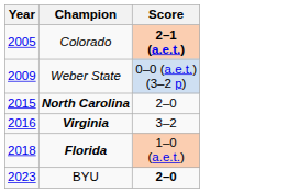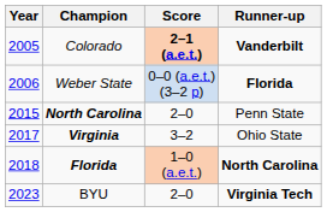 <table class="wikitable sortable" style="text-align:center">
 <tr>
 <th>Year</th>
 <th>Champion</th>
 <th>Score</th>
+<th>Runner-up</th>
 </tr>
 <tr>
 <td><a href='#'>2005</a></td>
 <td><em>Colorado</em></td>
 <td bgcolor="#FBCEB1"><strong>2–1<br>(<a href='#'>a.e.t.</a>)</strong></td>
+<td><strong>Vanderbilt</strong></td>
 </tr>
 <tr>
-<td><a href='#'>2009</a></td>
+<td><a href='#'>2006</a></td>
 <td><em>Weber State</em></td>
 <td bgcolor="#cedff2">0–0 (<a href='#'>a.e.t.</a>)<br>(3–2 <a href='#'>p</a>)</td>
+<td><strong>Florida</strong></td>
 </tr>
 <tr>
 <td><a href='#'>2015</a></td>
 <td><strong><em>North Carolina</em></strong></td>
 <td>2–0</td>
+<td>Penn State</td>
 </tr>
 <tr>
-<td><a href='#'>2016</a></td>
+<td><a href='#'>2017</a></td>
 <td><strong><em>Virginia</em></strong></td>
 <td>3–2</td>
+<td>Ohio State</td>
 </tr>
 <tr>
 <td><a href='#'>2018</a></td>
 <td><strong><em>Florida</em></strong></td>
 <td bgcolor="#FBCEB1">1–0<br>(<a href='#'>a.e.t.</a>)</td>
+<td><strong>North Carolina</strong></td>
 </tr>
 <tr>
 <td><a href='#'>2023</a></td>
 <td>BYU</td>
-<td><strong>2–0</strong></td>
+<td>2–0</td>
+<td><strong>Virginia Tech</strong></td>
 </tr>
 </table>
